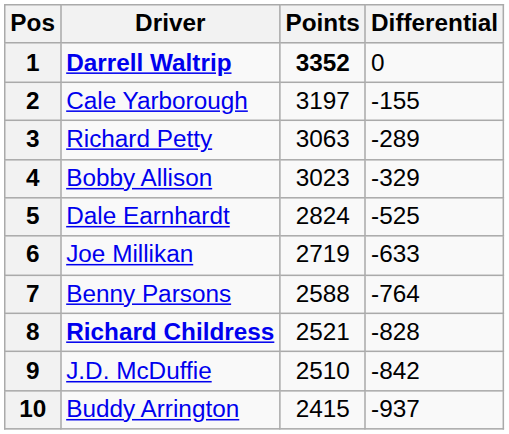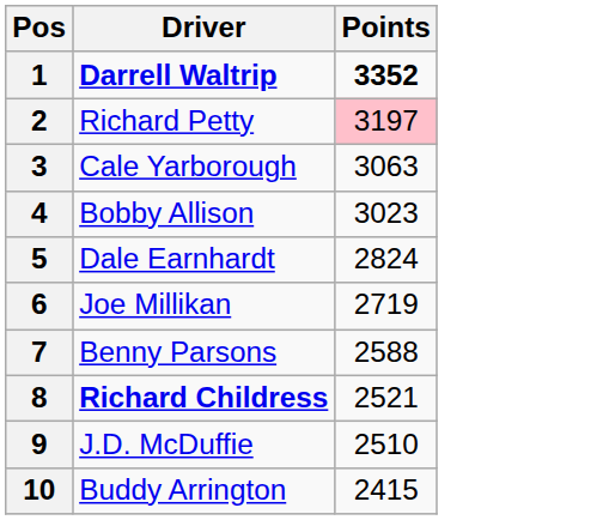 <table class="wikitable">
 <tr>
 <th>Pos</th>
 <th>Driver</th>
 <th>Points</th>
-<th>Differential</th>
 </tr>
 <tr>
 <th>1 </th>
 <td><strong><a href='#'>Darrell Waltrip</a></strong></td>
 <td style="text-align:center;"><strong>3352</strong></td>
-<td>0</td>
 </tr>
 <tr>
 <th>2 </th>
-<td><a href='#'>Cale Yarborough</a></td>
-<td style="text-align:center;">3197</td>
-<td>-155</td>
+<td><a href='#'>Richard Petty</a></td>
+<td style="background: pink; text-align:center;">3197</td>
 </tr>
 <tr>
 <th>3 </th>
-<td><a href='#'>Richard Petty</a></td>
+<td><a href='#'>Cale Yarborough</a></td>
 <td style="text-align:center;">3063</td>
-<td>-289</td>
 </tr>
 <tr>
 <th>4 </th>
 <td><a href='#'>Bobby Allison</a></td>
 <td style="text-align:center;">3023</td>
-<td>-329</td>
 </tr>
 <tr>
 <th>5 </th>
 <td><a href='#'>Dale Earnhardt</a></td>
 <td style="text-align:center;">2824</td>
-<td>-525</td>
 </tr>
 <tr>
 <th>6 </th>
 <td><a href='#'>Joe Millikan</a></td>
 <td style="text-align:center;">2719</td>
-<td>-633</td>
 </tr>
 <tr>
 <th>7 </th>
 <td><a href='#'>Benny Parsons</a></td>
 <td style="text-align:center;">2588</td>
-<td>-764</td>
 </tr>
 <tr>
 <th>8 </th>
 <td><strong><a href='#'>Richard Childress</a></strong></td>
 <td style="text-align:center;">2521</td>
-<td>-828</td>
 </tr>
 <tr>
 <th>9 </th>
 <td><a href='#'>J.D. McDuffie</a></td>
 <td style="text-align:center;">2510</td>
-<td>-842</td>
 </tr>
 <tr>
 <th>10 </th>
 <td><a href='#'>Buddy Arrington</a></td>
 <td style="text-align:center;">2415</td>
-<td>-937</td>
 </tr>
 </table>
